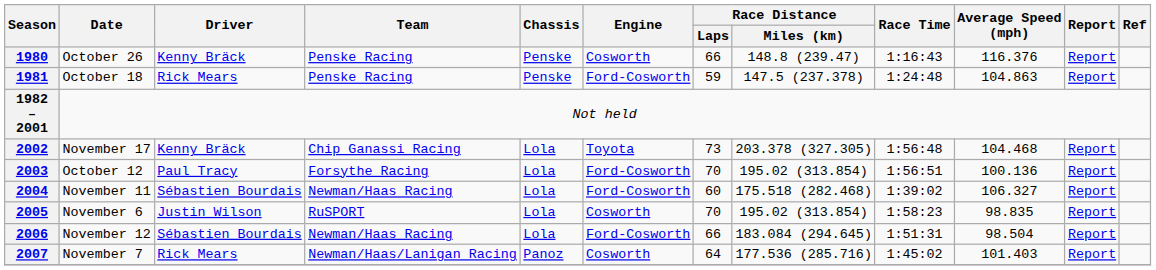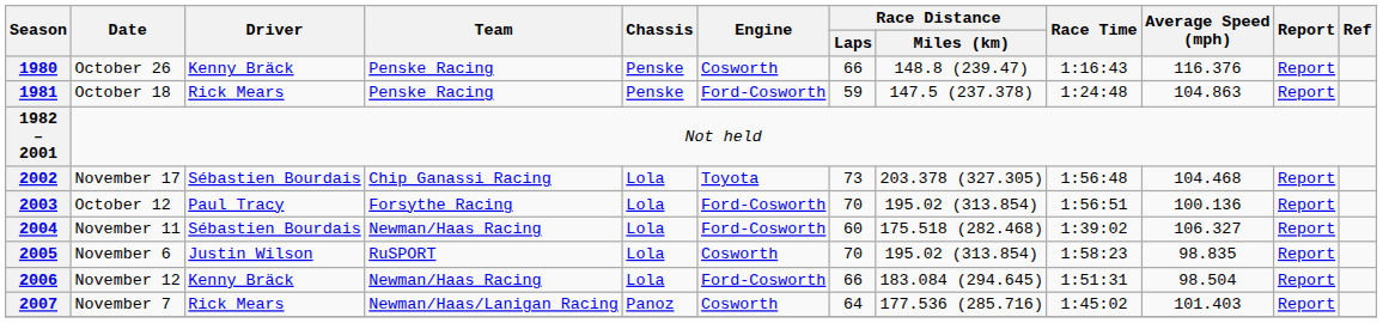 <table class="wikitable" style="font-size: 85%;">
 <tr>
 <th rowspan="2">Season</th>
 <th rowspan="2">Date</th>
 <th rowspan="2">Driver</th>
 <th rowspan="2">Team</th>
 <th rowspan="2">Chassis</th>
 <th rowspan="2">Engine</th>
 <th colspan="2">Race Distance</th>
 <th rowspan="2">Race Time</th>
 <th rowspan="2">Average Speed<br>(mph)</th>
 <th rowspan="2">Report</th>
 <th rowspan="2">Ref</th>
 </tr>
 <tr>
 <th>Laps</th>
 <th>Miles (km)</th>
 </tr>
 <tr>
 <th><a href='#'>1980</a></th>
 <td>October 26</td>
 <td> <a href='#'>Kenny Bräck</a></td>
 <td><a href='#'>Penske Racing</a></td>
 <td><a href='#'>Penske</a></td>
 <td><a href='#'>Cosworth</a></td>
 <td align="center">66</td>
 <td align="center">148.8 (239.47)</td>
 <td align="center">1:16:43</td>
 <td align="center">116.376</td>
 <td><a href='#'>Report</a></td>
 <td align="center"></td>
 </tr>
 <tr>
 <th><a href='#'>1981</a></th>
 <td>October 18</td>
 <td> <a href='#'>Rick Mears</a></td>
 <td><a href='#'>Penske Racing</a></td>
 <td><a href='#'>Penske</a></td>
 <td><a href='#'>Ford-Cosworth</a></td>
 <td align="center">59</td>
 <td align="center">147.5 (237.378)</td>
 <td align="center">1:24:48</td>
 <td align="center">104.863</td>
 <td><a href='#'>Report</a></td>
 <td align="center"></td>
 </tr>
 <tr>
 <th>1982<br>–<br>2001</th>
 <td colspan=11 align=center><em>Not held</em></td>
 </tr>
 <tr>
 <th><a href='#'>2002</a></th>
 <td>November 17</td>
-<td> <a href='#'>Kenny Bräck</a></td>
+<td> <a href='#'>Sébastien Bourdais</a></td>
 <td><a href='#'>Chip Ganassi Racing</a></td>
 <td><a href='#'>Lola</a></td>
 <td><a href='#'>Toyota</a></td>
 <td align="center">73</td>
 <td align="center">203.378 (327.305)</td>
 <td align="center">1:56:48</td>
 <td align="center">104.468</td>
 <td><a href='#'>Report</a></td>
 <td align="center"></td>
 </tr>
 <tr>
 <th><a href='#'>2003</a></th>
 <td>October 12</td>
 <td> <a href='#'>Paul Tracy</a></td>
 <td><a href='#'>Forsythe Racing</a></td>
 <td><a href='#'>Lola</a></td>
 <td><a href='#'>Ford-Cosworth</a></td>
 <td align="center">70</td>
 <td align="center">195.02 (313.854)</td>
 <td align="center">1:56:51</td>
 <td align="center">100.136</td>
 <td><a href='#'>Report</a></td>
 <td align="center"></td>
 </tr>
 <tr>
 <th><a href='#'>2004</a></th>
 <td>November 11</td>
 <td> <a href='#'>Sébastien Bourdais</a></td>
 <td><a href='#'>Newman/Haas Racing</a></td>
 <td><a href='#'>Lola</a></td>
 <td><a href='#'>Ford-Cosworth</a></td>
 <td align="center">60</td>
 <td align="center">175.518 (282.468)</td>
 <td align="center">1:39:02</td>
 <td align="center">106.327</td>
 <td><a href='#'>Report</a></td>
 <td align="center"></td>
 </tr>
 <tr>
 <th><a href='#'>2005</a></th>
 <td>November 6</td>
 <td> <a href='#'>Justin Wilson</a></td>
 <td><a href='#'>RuSPORT</a></td>
 <td><a href='#'>Lola</a></td>
 <td><a href='#'>Cosworth</a></td>
 <td align="center">70</td>
 <td align="center">195.02 (313.854)</td>
 <td align="center">1:58:23</td>
 <td align="center">98.835</td>
 <td><a href='#'>Report</a></td>
 <td align="center"></td>
 </tr>
 <tr>
 <th><a href='#'>2006</a></th>
 <td>November 12</td>
-<td> <a href='#'>Sébastien Bourdais</a></td>
+<td> <a href='#'>Kenny Bräck</a></td>
 <td><a href='#'>Newman/Haas Racing</a></td>
 <td><a href='#'>Lola</a></td>
 <td><a href='#'>Ford-Cosworth</a></td>
 <td align="center">66</td>
 <td align="center">183.084 (294.645)</td>
 <td align="center">1:51:31</td>
 <td align="center">98.504</td>
 <td><a href='#'>Report</a></td>
 <td align="center"></td>
 </tr>
 <tr>
 <th><a href='#'>2007</a></th>
 <td>November 7</td>
 <td> <a href='#'>Rick Mears</a></td>
 <td><a href='#'>Newman/Haas/Lanigan Racing</a></td>
 <td><a href='#'>Panoz</a></td>
 <td><a href='#'>Cosworth</a></td>
 <td align="center">64</td>
 <td align="center">177.536 (285.716)</td>
 <td align="center">1:45:02</td>
 <td align="center">101.403</td>
 <td><a href='#'>Report</a></td>
 <td align="center"></td>
 </tr>
 <tr>
 </tr>
 </table>
